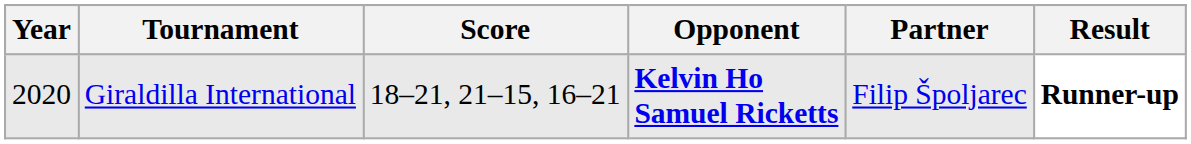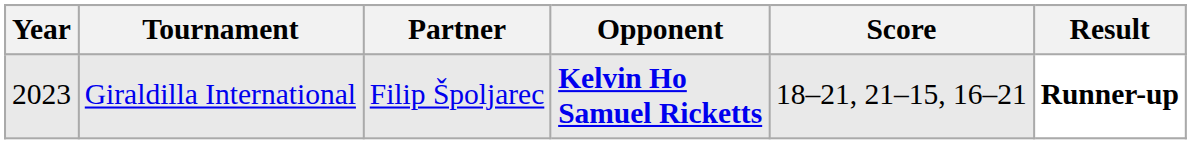 <table class="sortable wikitable" style="font-size: 90%">
 <tr>
 <th>Year</th>
 <th>Tournament</th>
+<th>Partner</th>
+<th>Opponent</th>
 <th>Score</th>
-<th>Opponent</th>
-<th>Partner</th>
 <th>Result</th>
 </tr>
 <tr style="background:#E9E9E9">
-<td align="center">2020</td>
+<td align="center">2023</td>
 <td align="left"><a href='#'>Giraldilla International</a></td>
+<td align="left"> <a href='#'>Filip Špoljarec</a></td>
+<td align="left"><strong> <a href='#'>Kelvin Ho</a><br> <a href='#'>Samuel Ricketts</a></strong></td>
 <td align="left">18–21, 21–15, 16–21</td>
-<td align="left"><strong> <a href='#'>Kelvin Ho</a><br> <a href='#'>Samuel Ricketts</a></strong></td>
-<td align="left"> <a href='#'>Filip Špoljarec</a></td>
 <td style="text-align:left; background:white"> <strong>Runner-up</strong></td>
 </tr>
 </table>
